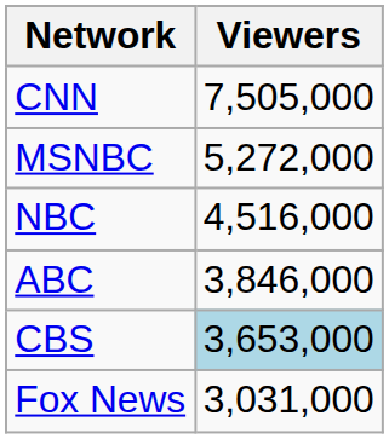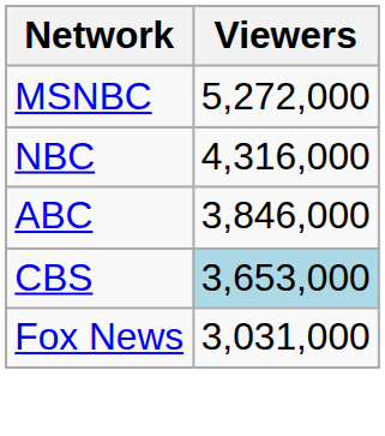 <table class="wikitable">
 <tr>
 <th>Network</th>
 <th>Viewers</th>
-</tr>
-<tr>
-<td><a href='#'>CNN</a></td>
-<td>7,505,000</td>
 </tr>
 <tr>
 <td><a href='#'>MSNBC</a></td>
 <td>5,272,000</td>
 </tr>
 <tr>
 <td><a href='#'>NBC</a></td>
-<td>4,516,000</td>
+<td>4,316,000</td>
 </tr>
 <tr>
 <td><a href='#'>ABC</a></td>
 <td>3,846,000</td>
 </tr>
 <tr>
 <td><a href='#'>CBS</a></td>
 <td style="background: lightblue;">3,653,000</td>
 </tr>
 <tr>
 <td><a href='#'>Fox News</a></td>
 <td>3,031,000</td>
 </tr>
 </table>
